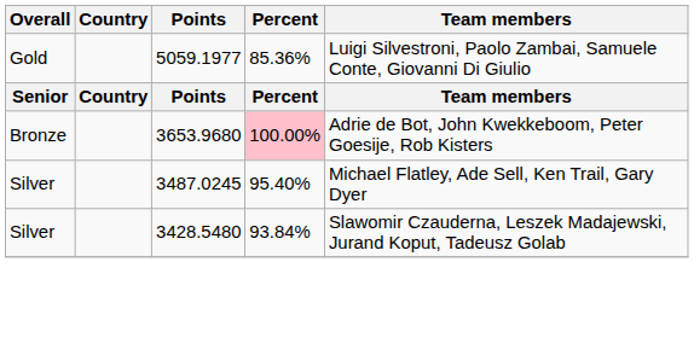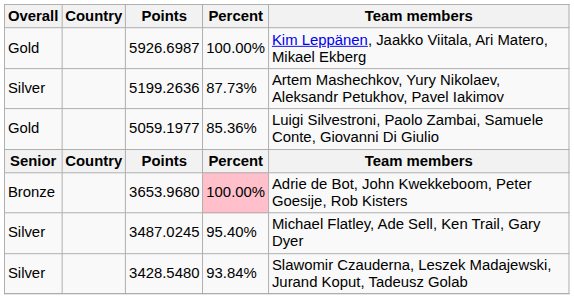 <table class="wikitable sortable" style="text-align: left;">
 <tr>
 <th>Overall</th>
 <th>Country</th>
 <th>Points</th>
 <th>Percent</th>
 <th>Team members</th>
+</tr>
+<tr>
+<td> Gold</td>
+<td></td>
+<td>5926.6987</td>
+<td>100.00%</td>
+<td><a href='#'>Kim Leppänen</a>, Jaakko Viitala, Ari Matero, Mikael Ekberg</td>
+</tr>
+<tr>
+<td> Silver</td>
+<td></td>
+<td>5199.2636</td>
+<td>87.73%</td>
+<td>Artem Mashechkov, Yury Nikolaev, Aleksandr Petukhov, Pavel Iakimov</td>
 </tr>
 <tr>
 <td> Gold</td>
 <td></td>
 <td>5059.1977</td>
 <td>85.36%</td>
 <td>Luigi Silvestroni, Paolo Zambai, Samuele Conte, Giovanni Di Giulio</td>
 </tr>
 <tr>
 <th>Senior</th>
 <th>Country</th>
 <th>Points</th>
 <th>Percent</th>
 <th>Team members</th>
 </tr>
 <tr>
 <td> Bronze</td>
 <td></td>
 <td>3653.9680</td>
 <td style="background: pink;">100.00%</td>
 <td>Adrie de Bot, John Kwekkeboom, Peter Goesije, Rob Kisters</td>
 </tr>
 <tr>
 <td> Silver</td>
 <td></td>
 <td>3487.0245</td>
 <td>95.40%</td>
 <td>Michael Flatley, Ade Sell, Ken Trail, Gary Dyer</td>
 </tr>
 <tr>
 <td> Silver</td>
 <td></td>
 <td>3428.5480</td>
 <td>93.84%</td>
 <td>Slawomir Czauderna, Leszek Madajewski, Jurand Koput, Tadeusz Golab</td>
 </tr>
 <tr>
 </tr>
 </table>
